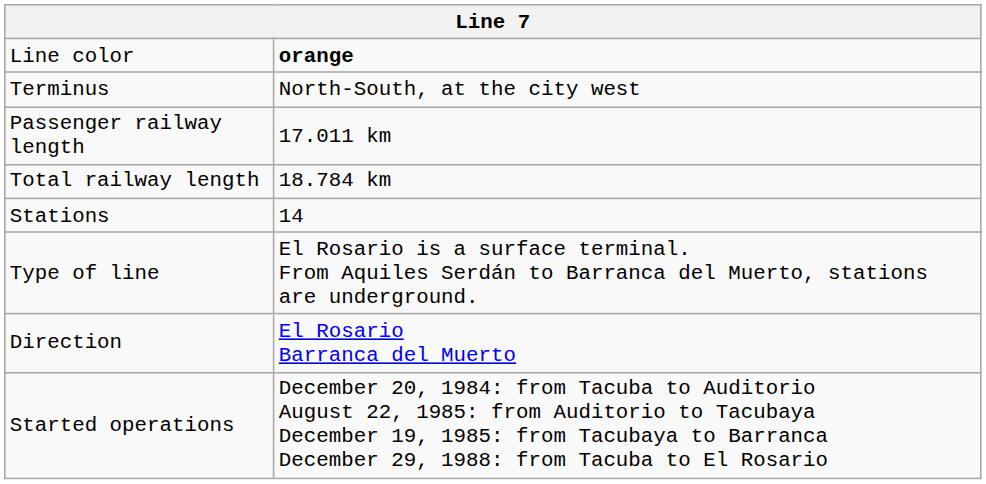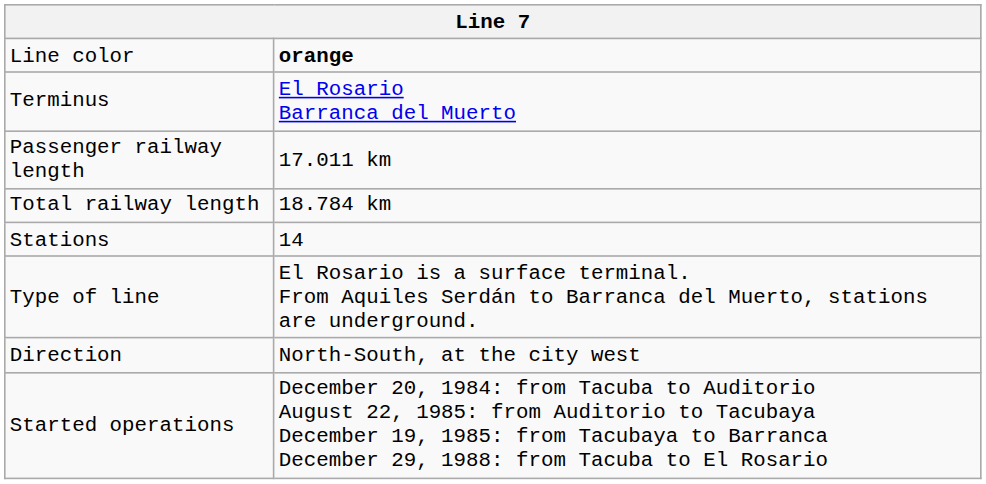 <table class="wikitable">
 <tr style="background:#efefef;">
 <th Colspan=2>Line 7</th>
 </tr>
 <tr>
 <td>Line color</td>
 <td><strong>orange</strong></td>
 </tr>
 <tr>
 <td>Terminus</td>
-<td>North-South, at the city west</td>
+<td><a href='#'>El Rosario</a> <br> <a href='#'>Barranca del Muerto</a></td>
 </tr>
 <tr>
 <td>Passenger railway length</td>
 <td>17.011 km</td>
 </tr>
 <tr>
 <td>Total railway length</td>
 <td>18.784 km</td>
 </tr>
 <tr>
 <td>Stations</td>
 <td>14</td>
 </tr>
 <tr>
 <td>Type of line</td>
 <td>El Rosario is a surface terminal. <br>From Aquiles Serdán to Barranca del Muerto, stations are underground.</td>
 </tr>
 <tr>
 <td>Direction</td>
-<td><a href='#'>El Rosario</a> <br> <a href='#'>Barranca del Muerto</a></td>
+<td>North-South, at the city west</td>
 </tr>
 <tr>
 <td>Started operations</td>
 <td>December 20, 1984: from Tacuba to Auditorio <br>August 22, 1985: from Auditorio to Tacubaya <br>December 19, 1985: from Tacubaya to Barranca <br>December 29, 1988: from Tacuba to El Rosario</td>
 </tr>
 </table>
